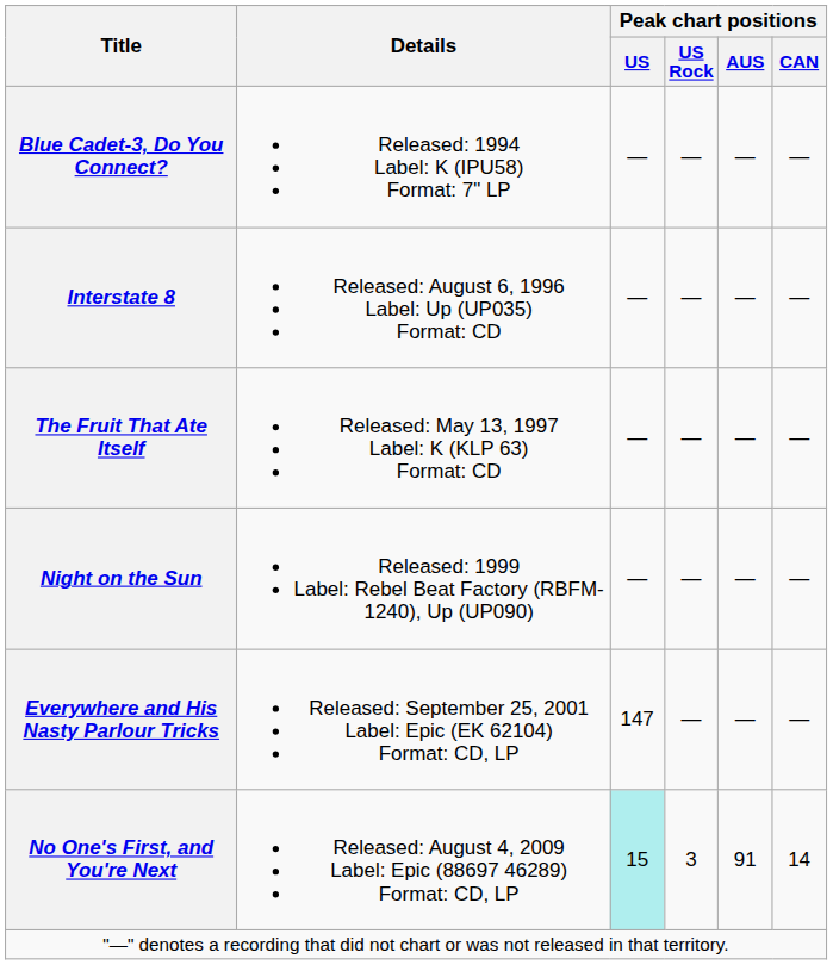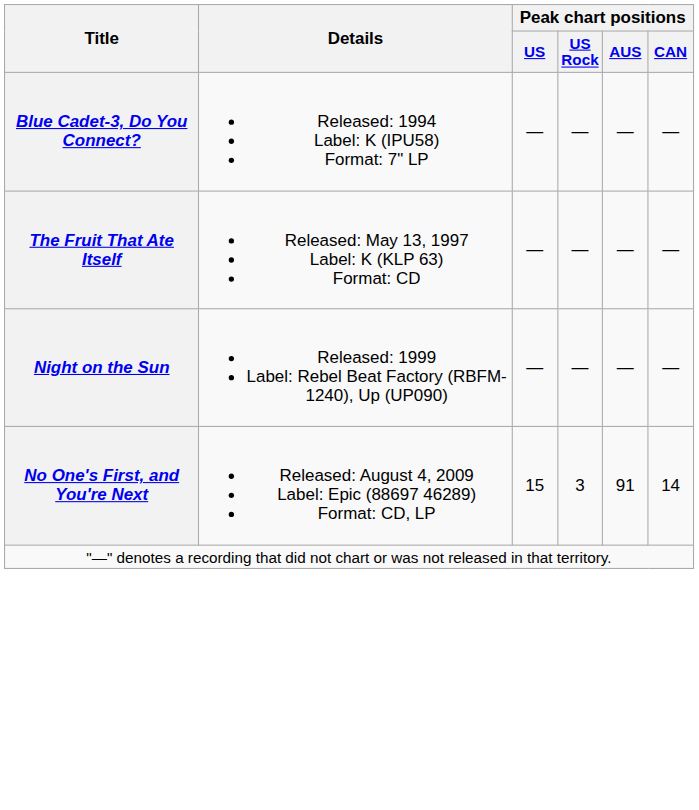 <table class="wikitable plainrowheaders" style="text-align:center">
 <tr>
 <th scope="col" rowspan="2" style="width:11em;">Title</th>
 <th scope="col" rowspan="2" style="width:18em;">Details</th>
 <th scope="col" colspan="4">Peak chart positions</th>
 </tr>
 <tr>
 <th scope="col" style="width:2.5em;font-size:90%;"><a href='#'>US</a><br></th>
 <th scope="col" style="width:2.5em;font-size:90%;"><a href='#'>US<br>Rock</a><br></th>
 <th scope="col" style="width:2.5em;font-size:90%;"><a href='#'>AUS</a><br></th>
 <th scope="col" style="width:2.5em;font-size:90%;"><a href='#'>CAN</a><br></th>
 </tr>
 <tr>
 <th scope="row"><em><a href='#'>Blue Cadet-3, Do You Connect?</a></em></th>
 <td><br><ul><li>Released: 1994</li><li>Label: K (IPU58)</li><li>Format: 7" LP</li></ul></td>
-<td style="text-align:center;">—</td>
-<td style="text-align:center;">—</td>
-<td style="text-align:center;">—</td>
-<td style="text-align:center;">—</td>
-</tr>
-<tr>
-<th scope="row"><em><a href='#'>Interstate 8</a></em></th>
-<td><br><ul><li>Released: August 6, 1996</li><li>Label: Up (UP035)</li><li>Format: CD</li></ul></td>
 <td style="text-align:center;">—</td>
 <td style="text-align:center;">—</td>
 <td style="text-align:center;">—</td>
 <td style="text-align:center;">—</td>
 </tr>
 <tr>
 <th scope="row"><em><a href='#'>The Fruit That Ate Itself</a></em></th>
 <td><br><ul><li>Released: May 13, 1997</li><li>Label: K (KLP 63)</li><li>Format: CD</li></ul></td>
 <td style="text-align:center;">—</td>
 <td style="text-align:center;">—</td>
 <td style="text-align:center;">—</td>
 <td style="text-align:center;">—</td>
 </tr>
 <tr>
 <th scope="row"><em><a href='#'>Night on the Sun</a></em></th>
 <td><br><ul><li>Released: 1999</li><li>Label: Rebel Beat Factory (RBFM-1240), Up (UP090)</li></ul></td>
 <td style="text-align:center;">—</td>
 <td style="text-align:center;">—</td>
 <td style="text-align:center;">—</td>
 <td style="text-align:center;">—</td>
 </tr>
 <tr>
-<th scope="row"><em><a href='#'>Everywhere and His Nasty Parlour Tricks</a></em></th>
-<td><br><ul><li>Released: September 25, 2001</li><li>Label: Epic (EK 62104)</li><li>Format: CD, LP</li></ul></td>
-<td style="text-align:center;">147</td>
-<td style="text-align:center;">—</td>
-<td style="text-align:center;">—</td>
-<td style="text-align:center;">—</td>
-</tr>
-<tr>
 <th scope="row"><em><a href='#'>No One's First, and You're Next</a></em></th>
 <td><br><ul><li>Released: August 4, 2009</li><li>Label: Epic (88697 46289)</li><li>Format: CD, LP</li></ul></td>
-<td style="background: paleturquoise; text-align:center;">15</td>
+<td style="text-align:center;">15</td>
 <td style="text-align:center;">3</td>
 <td style="text-align:center;">91</td>
 <td style="text-align:center;">14</td>
 </tr>
 <tr>
 <td colspan="6" style="font-size:90%" align="center">"—" denotes a recording that did not chart or was not released in that territory.</td>
 </tr>
 </table>
